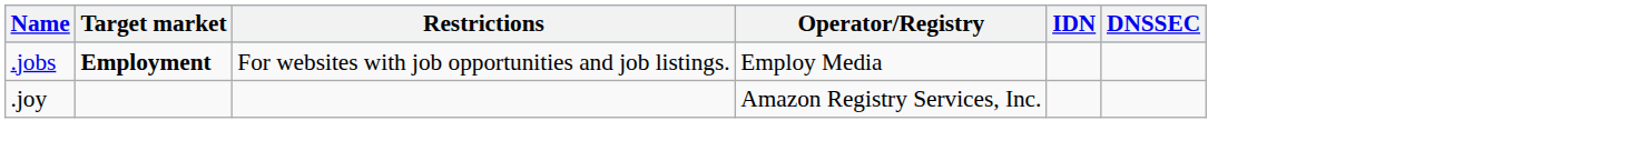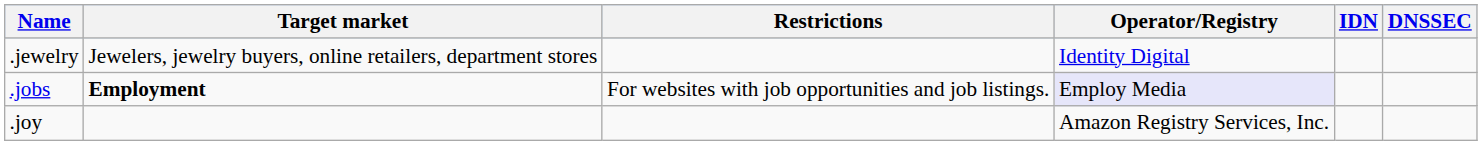 <table class="wikitable sortable">
 <tr style="background:#a0d0ff;">
 <th><a href='#'>Name</a></th>
 <th>Target market</th>
 <th class="unsortable">Restrictions</th>
 <th>Operator/Registry</th>
 <th><a href='#'>IDN</a></th>
 <th><a href='#'>DNSSEC</a></th>
 </tr>
 <tr valign="top">
+<td>.jewelry</td>
+<td>Jewelers, jewelry buyers, online retailers, department stores</td>
+<td></td>
+<td><a href='#'>Identity Digital</a></td>
+<td></td>
+<td></td>
+</tr>
+<tr valign="top">
 <td><a href='#'>.jobs</a></td>
 <td><strong>Employment</strong></td>
 <td>For websites with job opportunities and job listings.</td>
-<td>Employ Media</td>
+<td style="background: lavender;">Employ Media</td>
 <td></td>
 <td></td>
 </tr>
 <tr valign=top>
 <td>.joy</td>
 <td></td>
 <td></td>
 <td>Amazon Registry Services, Inc.</td>
 <td></td>
 <td></td>
 </tr>
 </table>
